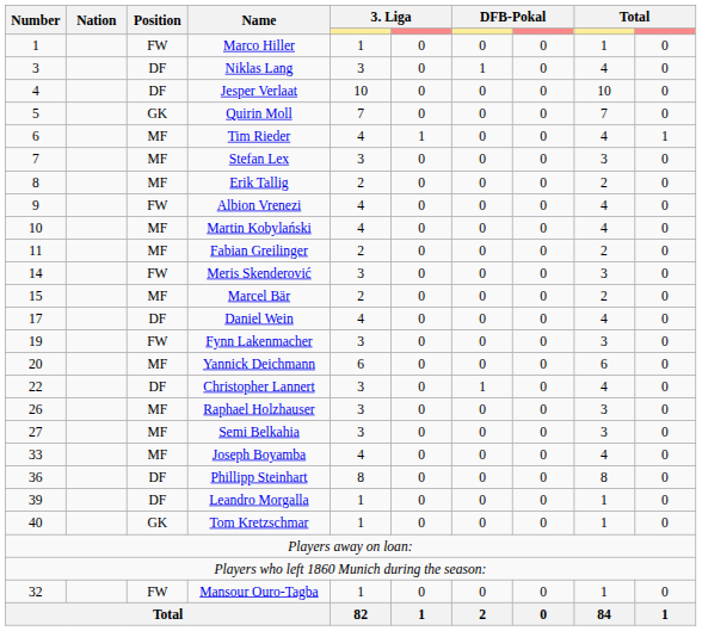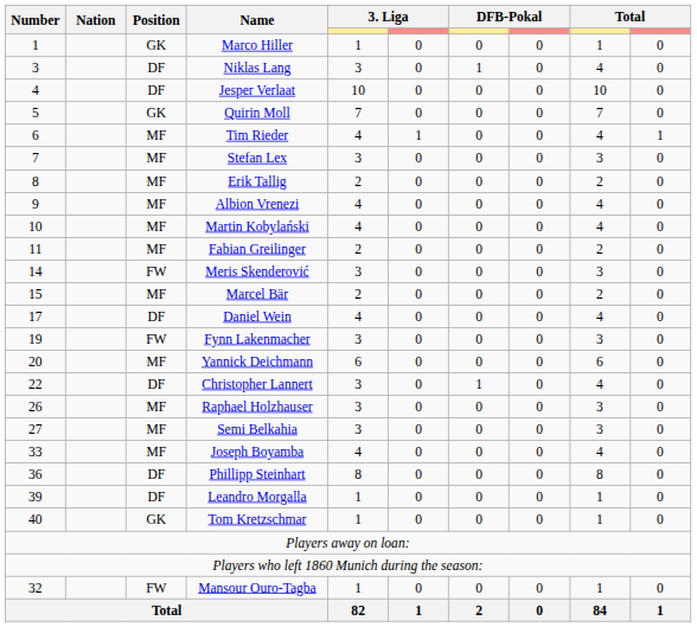 <table class="wikitable" style="font-size: 95%; text-align: center;">
 <tr>
 <th rowspan=2 width=60>Number</th>
 <th rowspan=2 width=60>Nation</th>
 <th rowspan=2 width=60>Position</th>
 <th rowspan=2 width=150>Name</th>
 <th colspan=2>3. Liga</th>
 <th colspan=2>DFB-Pokal</th>
 <th colspan=2>Total</th>
 </tr>
 <tr>
 <th style="width:60px; background:#fe9;"></th>
 <th style="width:60px; background:#ff8888;"></th>
 <th style="width:60px; background:#fe9;"></th>
 <th style="width:60px; background:#ff8888;"></th>
 <th style="width:60px; background:#fe9;"></th>
 <th style="width:60px; background:#ff8888;"></th>
 </tr>
 <tr>
 <td>1</td>
 <td></td>
-<td>FW</td>
+<td>GK</td>
 <td><a href='#'>Marco Hiller</a></td>
 <td>1</td>
 <td>0</td>
 <td>0</td>
 <td>0</td>
 <td>1</td>
 <td>0</td>
 </tr>
 <tr>
 <td>3</td>
 <td></td>
 <td>DF</td>
 <td><a href='#'>Niklas Lang</a></td>
 <td>3</td>
 <td>0</td>
 <td>1</td>
 <td>0</td>
 <td>4</td>
 <td>0</td>
 </tr>
 <tr>
 <td>4</td>
 <td></td>
 <td>DF</td>
 <td><a href='#'>Jesper Verlaat</a></td>
 <td>10</td>
 <td>0</td>
 <td>0</td>
 <td>0</td>
 <td>10</td>
 <td>0</td>
 </tr>
 <tr>
 <td>5</td>
 <td></td>
 <td>GK</td>
 <td><a href='#'>Quirin Moll</a></td>
 <td>7</td>
 <td>0</td>
 <td>0</td>
 <td>0</td>
 <td>7</td>
 <td>0</td>
 </tr>
 <tr>
 <td>6</td>
 <td></td>
 <td>MF</td>
 <td><a href='#'>Tim Rieder</a></td>
 <td>4</td>
 <td>1</td>
 <td>0</td>
 <td>0</td>
 <td>4</td>
 <td>1</td>
 </tr>
 <tr>
 <td>7</td>
 <td></td>
 <td>MF</td>
 <td><a href='#'>Stefan Lex</a></td>
 <td>3</td>
 <td>0</td>
 <td>0</td>
 <td>0</td>
 <td>3</td>
 <td>0</td>
 </tr>
 <tr>
 <td>8</td>
 <td></td>
 <td>MF</td>
 <td><a href='#'>Erik Tallig</a></td>
 <td>2</td>
 <td>0</td>
 <td>0</td>
 <td>0</td>
 <td>2</td>
 <td>0</td>
 </tr>
 <tr>
 <td>9</td>
 <td></td>
-<td>FW</td>
+<td>MF</td>
 <td><a href='#'>Albion Vrenezi</a></td>
 <td>4</td>
 <td>0</td>
 <td>0</td>
 <td>0</td>
 <td>4</td>
 <td>0</td>
 </tr>
 <tr>
 <td>10</td>
 <td></td>
 <td>MF</td>
 <td><a href='#'>Martin Kobylański</a></td>
 <td>4</td>
 <td>0</td>
 <td>0</td>
 <td>0</td>
 <td>4</td>
 <td>0</td>
 </tr>
 <tr>
 <td>11</td>
 <td></td>
 <td>MF</td>
 <td><a href='#'>Fabian Greilinger</a></td>
 <td>2</td>
 <td>0</td>
 <td>0</td>
 <td>0</td>
 <td>2</td>
 <td>0</td>
 </tr>
 <tr>
 <td>14</td>
 <td></td>
 <td>FW</td>
 <td><a href='#'>Meris Skenderović</a></td>
 <td>3</td>
 <td>0</td>
 <td>0</td>
 <td>0</td>
 <td>3</td>
 <td>0</td>
 </tr>
 <tr>
 <td>15</td>
 <td></td>
 <td>MF</td>
 <td><a href='#'>Marcel Bär</a></td>
 <td>2</td>
 <td>0</td>
 <td>0</td>
 <td>0</td>
 <td>2</td>
 <td>0</td>
 </tr>
 <tr>
 <td>17</td>
 <td></td>
 <td>DF</td>
 <td><a href='#'>Daniel Wein</a></td>
 <td>4</td>
 <td>0</td>
 <td>0</td>
 <td>0</td>
 <td>4</td>
 <td>0</td>
 </tr>
 <tr>
 <td>19</td>
 <td></td>
 <td>FW</td>
 <td><a href='#'>Fynn Lakenmacher</a></td>
 <td>3</td>
 <td>0</td>
 <td>0</td>
 <td>0</td>
 <td>3</td>
 <td>0</td>
 </tr>
 <tr>
 <td>20</td>
 <td></td>
 <td>MF</td>
 <td><a href='#'>Yannick Deichmann</a></td>
 <td>6</td>
 <td>0</td>
 <td>0</td>
 <td>0</td>
 <td>6</td>
 <td>0</td>
 </tr>
 <tr>
 <td>22</td>
 <td></td>
 <td>DF</td>
 <td><a href='#'>Christopher Lannert</a></td>
 <td>3</td>
 <td>0</td>
 <td>1</td>
 <td>0</td>
 <td>4</td>
 <td>0</td>
 </tr>
 <tr>
 <td>26</td>
 <td></td>
 <td>MF</td>
 <td><a href='#'>Raphael Holzhauser</a></td>
 <td>3</td>
 <td>0</td>
 <td>0</td>
 <td>0</td>
 <td>3</td>
 <td>0</td>
 </tr>
 <tr>
 <td>27</td>
 <td></td>
 <td>MF</td>
 <td><a href='#'>Semi Belkahia</a></td>
 <td>3</td>
 <td>0</td>
 <td>0</td>
 <td>0</td>
 <td>3</td>
 <td>0</td>
 </tr>
 <tr>
 <td>33</td>
 <td></td>
 <td>MF</td>
 <td><a href='#'>Joseph Boyamba</a></td>
 <td>4</td>
 <td>0</td>
 <td>0</td>
 <td>0</td>
 <td>4</td>
 <td>0</td>
 </tr>
 <tr>
 <td>36</td>
 <td></td>
 <td>DF</td>
 <td><a href='#'>Phillipp Steinhart</a></td>
 <td>8</td>
 <td>0</td>
 <td>0</td>
 <td>0</td>
 <td>8</td>
 <td>0</td>
 </tr>
 <tr>
 <td>39</td>
 <td></td>
 <td>DF</td>
 <td><a href='#'>Leandro Morgalla</a></td>
 <td>1</td>
 <td>0</td>
 <td>0</td>
 <td>0</td>
 <td>1</td>
 <td>0</td>
 </tr>
 <tr>
 <td>40</td>
 <td></td>
 <td>GK</td>
 <td><a href='#'>Tom Kretzschmar</a></td>
 <td>1</td>
 <td>0</td>
 <td>0</td>
 <td>0</td>
 <td>1</td>
 <td>0</td>
 </tr>
 <tr>
 <td colspan="14"><em>Players away on loan:</em></td>
 </tr>
 <tr>
 <td colspan="14"><em>Players who left 1860 Munich during the season:</em></td>
 </tr>
 <tr>
 <td>32</td>
 <td></td>
 <td>FW</td>
 <td><a href='#'>Mansour Ouro-Tagba</a></td>
 <td>1</td>
 <td>0</td>
 <td>0</td>
 <td>0</td>
 <td>1</td>
 <td>0</td>
 </tr>
 <tr>
 <th colspan=4>Total</th>
 <th>82</th>
 <th>1</th>
 <th>2</th>
 <th>0</th>
 <th>84</th>
 <th>1</th>
 </tr>
 </table>
